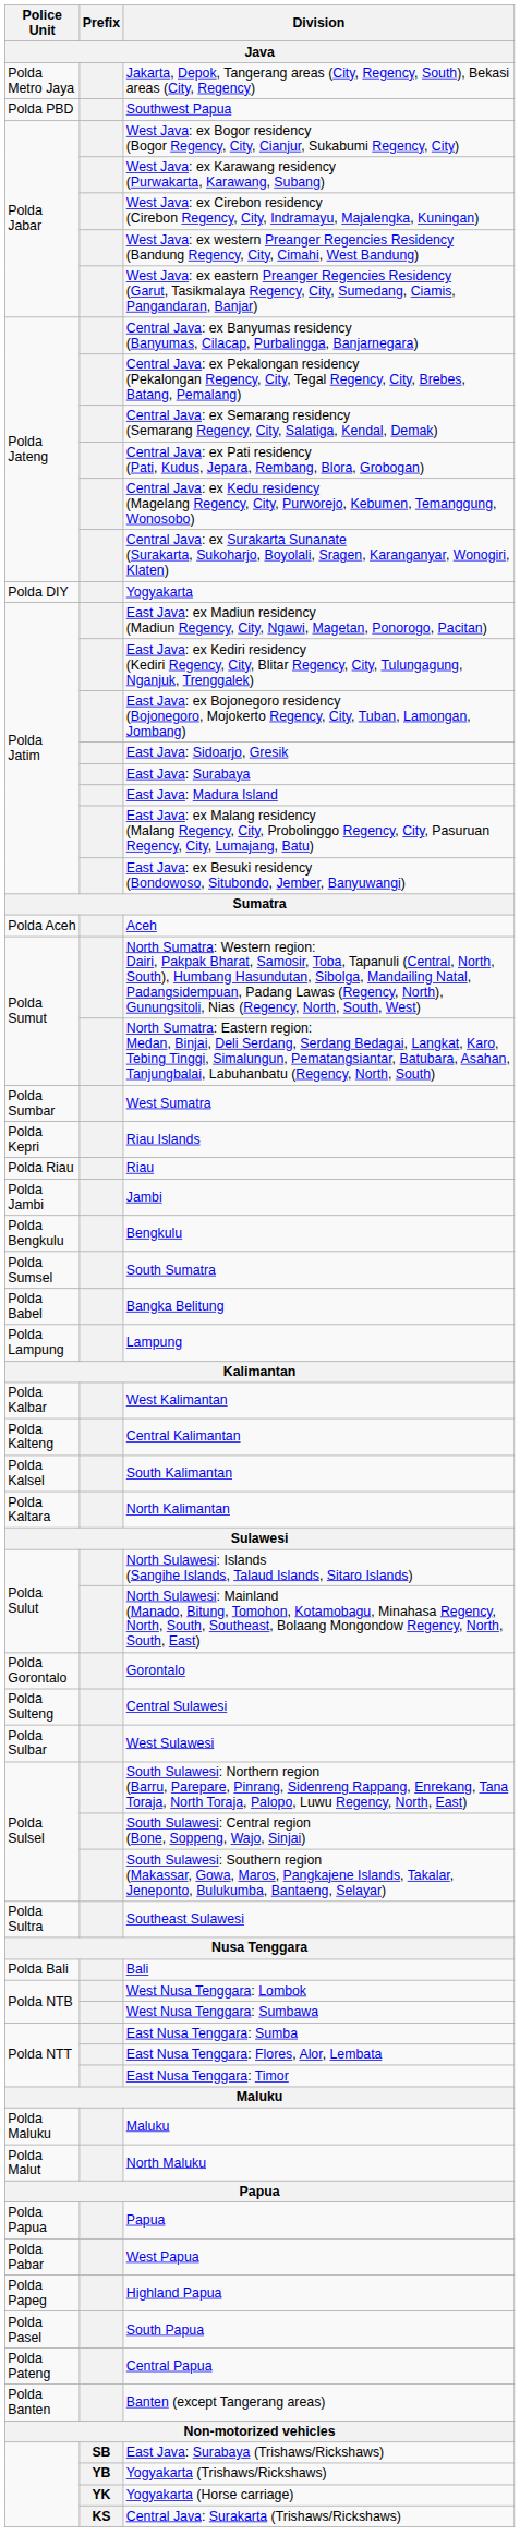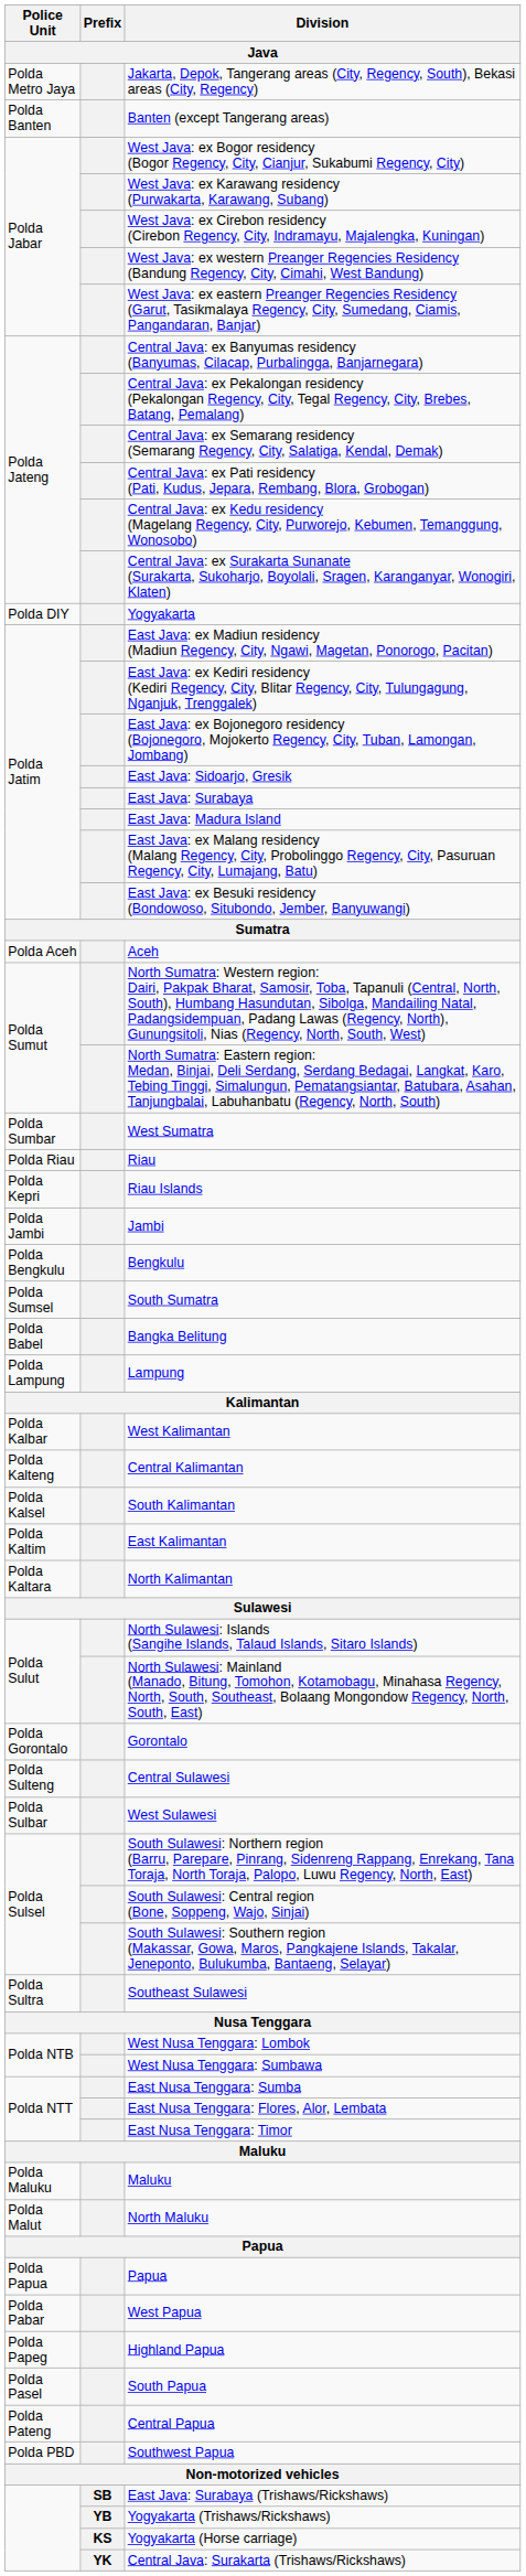 <table class="wikitable mw-collapsible">
 <tr>
 <th>Police Unit</th>
 <th>Prefix</th>
 <th>Division</th>
 </tr>
 <tr>
 <th colspan="3">Java</th>
 </tr>
 <tr>
 <td>Polda Metro Jaya</td>
 <th><strong></strong></th>
 <td><a href='#'>Jakarta</a>, <a href='#'>Depok</a>, Tangerang areas (<a href='#'>City</a>, <a href='#'>Regency</a>, <a href='#'>South</a>), Bekasi areas (<a href='#'>City</a>, <a href='#'>Regency</a>)</td>
 </tr>
 <tr>
-<td>Polda PBD</td>
+<td>Polda Banten</td>
 <th><strong></strong></th>
-<td><a href='#'>Southwest Papua</a></td>
+<td><a href='#'>Banten</a> (except Tangerang areas)</td>
 </tr>
 <tr>
 <td rowspan="5">Polda Jabar</td>
 <th><strong></strong></th>
 <td><a href='#'>West Java</a>: ex Bogor residency<br>(Bogor <a href='#'>Regency</a>, <a href='#'>City</a>, <a href='#'>Cianjur</a>, Sukabumi <a href='#'>Regency</a>, <a href='#'>City</a>)</td>
 </tr>
 <tr>
 <th><strong></strong></th>
 <td><a href='#'>West Java</a>: ex Karawang residency<br>(<a href='#'>Purwakarta</a>, <a href='#'>Karawang</a>, <a href='#'>Subang</a>)</td>
 </tr>
 <tr>
 <th><strong></strong></th>
 <td><a href='#'>West Java</a>: ex Cirebon residency<br>(Cirebon <a href='#'>Regency</a>, <a href='#'>City</a>, <a href='#'>Indramayu</a>, <a href='#'>Majalengka</a>, <a href='#'>Kuningan</a>)</td>
 </tr>
 <tr>
 <th><strong></strong></th>
 <td><a href='#'>West Java</a>: ex western <a href='#'>Preanger Regencies Residency</a><br>(Bandung <a href='#'>Regency</a>, <a href='#'>City</a>, <a href='#'>Cimahi</a>, <a href='#'>West Bandung</a>)</td>
 </tr>
 <tr>
 <th><strong></strong></th>
 <td><a href='#'>West Java</a>: ex eastern <a href='#'>Preanger Regencies Residency</a><br>(<a href='#'>Garut</a>, Tasikmalaya <a href='#'>Regency</a>, <a href='#'>City</a>, <a href='#'>Sumedang</a>, <a href='#'>Ciamis</a>, <a href='#'>Pangandaran</a>, <a href='#'>Banjar</a>)</td>
 </tr>
 <tr>
 <td rowspan="6">Polda Jateng</td>
 <th><strong></strong></th>
 <td><a href='#'>Central Java</a>: ex Banyumas residency<br>(<a href='#'>Banyumas</a>, <a href='#'>Cilacap</a>, <a href='#'>Purbalingga</a>, <a href='#'>Banjarnegara</a>)</td>
 </tr>
 <tr>
 <th><strong></strong></th>
 <td><a href='#'>Central Java</a>: ex Pekalongan residency<br>(Pekalongan <a href='#'>Regency</a>, <a href='#'>City</a>, Tegal <a href='#'>Regency</a>, <a href='#'>City</a>, <a href='#'>Brebes</a>, <a href='#'>Batang</a>, <a href='#'>Pemalang</a>)</td>
 </tr>
 <tr>
 <th><strong></strong></th>
 <td><a href='#'>Central Java</a>: ex Semarang residency<br>(Semarang <a href='#'>Regency</a>, <a href='#'>City</a>, <a href='#'>Salatiga</a>, <a href='#'>Kendal</a>, <a href='#'>Demak</a>)</td>
 </tr>
 <tr>
 <th><strong></strong></th>
 <td><a href='#'>Central Java</a>: ex Pati residency<br>(<a href='#'>Pati</a>, <a href='#'>Kudus</a>, <a href='#'>Jepara</a>, <a href='#'>Rembang</a>, <a href='#'>Blora</a>, <a href='#'>Grobogan</a>)</td>
 </tr>
 <tr>
 <th><strong></strong></th>
 <td><a href='#'>Central Java</a>: ex <a href='#'>Kedu residency</a><br>(Magelang <a href='#'>Regency</a>, <a href='#'>City</a>, <a href='#'>Purworejo</a>, <a href='#'>Kebumen</a>, <a href='#'>Temanggung</a>, <a href='#'>Wonosobo</a>)</td>
 </tr>
 <tr>
 <th><strong></strong></th>
 <td><a href='#'>Central Java</a>: ex <a href='#'>Surakarta Sunanate</a><br>(<a href='#'>Surakarta</a>, <a href='#'>Sukoharjo</a>, <a href='#'>Boyolali</a>, <a href='#'>Sragen</a>, <a href='#'>Karanganyar</a>, <a href='#'>Wonogiri</a>, <a href='#'>Klaten</a>)</td>
 </tr>
 <tr>
 <td>Polda DIY</td>
 <th><strong></strong></th>
 <td><a href='#'>Yogyakarta</a></td>
 </tr>
 <tr>
 <td rowspan="8">Polda Jatim</td>
 <th><strong></strong></th>
 <td><a href='#'>East Java</a>: ex Madiun residency<br>(Madiun <a href='#'>Regency</a>, <a href='#'>City</a>, <a href='#'>Ngawi</a>, <a href='#'>Magetan</a>, <a href='#'>Ponorogo</a>, <a href='#'>Pacitan</a>)</td>
 </tr>
 <tr>
 <th><strong></strong></th>
 <td><a href='#'>East Java</a>: ex Kediri residency<br>(Kediri <a href='#'>Regency</a>, <a href='#'>City</a>, Blitar <a href='#'>Regency</a>, <a href='#'>City</a>, <a href='#'>Tulungagung</a>, <a href='#'>Nganjuk</a>, <a href='#'>Trenggalek</a>)</td>
 </tr>
 <tr>
 <th><strong></strong></th>
 <td><a href='#'>East Java</a>: ex Bojonegoro residency<br>(<a href='#'>Bojonegoro</a>, Mojokerto <a href='#'>Regency</a>, <a href='#'>City</a>, <a href='#'>Tuban</a>, <a href='#'>Lamongan</a>, <a href='#'>Jombang</a>)</td>
 </tr>
 <tr>
 <th><strong></strong></th>
 <td><a href='#'>East Java</a>: <a href='#'>Sidoarjo</a>, <a href='#'>Gresik</a></td>
 </tr>
 <tr>
 <th><strong></strong></th>
 <td><a href='#'>East Java</a>: <a href='#'>Surabaya</a></td>
 </tr>
 <tr>
 <th><strong></strong></th>
 <td><a href='#'>East Java</a>: <a href='#'>Madura Island</a></td>
 </tr>
 <tr>
 <th><strong></strong></th>
 <td><a href='#'>East Java</a>: ex Malang residency<br>(Malang <a href='#'>Regency</a>, <a href='#'>City</a>, Probolinggo <a href='#'>Regency</a>, <a href='#'>City</a>, Pasuruan <a href='#'>Regency</a>, <a href='#'>City</a>, <a href='#'>Lumajang</a>, <a href='#'>Batu</a>)</td>
 </tr>
 <tr>
 <th><strong></strong></th>
 <td><a href='#'>East Java</a>: ex Besuki residency<br>(<a href='#'>Bondowoso</a>, <a href='#'>Situbondo</a>, <a href='#'>Jember</a>, <a href='#'>Banyuwangi</a>)</td>
 </tr>
 <tr>
 <th colspan="3">Sumatra</th>
 </tr>
 <tr>
 <td>Polda Aceh</td>
 <th><strong></strong></th>
 <td><a href='#'>Aceh</a></td>
 </tr>
 <tr>
 <td rowspan="2">Polda Sumut</td>
 <th><strong></strong></th>
 <td><a href='#'>North Sumatra</a>: Western region:<br><a href='#'>Dairi</a>, <a href='#'>Pakpak Bharat</a>, <a href='#'>Samosir</a>, <a href='#'>Toba</a>, Tapanuli (<a href='#'>Central</a>, <a href='#'>North</a>, <a href='#'>South</a>), <a href='#'>Humbang Hasundutan</a>, <a href='#'>Sibolga</a>, <a href='#'>Mandailing Natal</a>, <a href='#'>Padangsidempuan</a>, Padang Lawas (<a href='#'>Regency</a>, <a href='#'>North</a>), <a href='#'>Gunungsitoli</a>, Nias (<a href='#'>Regency</a>, <a href='#'>North</a>, <a href='#'>South</a>, <a href='#'>West</a>)</td>
 </tr>
 <tr>
 <th><strong></strong></th>
 <td><a href='#'>North Sumatra</a>: Eastern region:<br><a href='#'>Medan</a>, <a href='#'>Binjai</a>, <a href='#'>Deli Serdang</a>, <a href='#'>Serdang Bedagai</a>, <a href='#'>Langkat</a>, <a href='#'>Karo</a>, <a href='#'>Tebing Tinggi</a>, <a href='#'>Simalungun</a>, <a href='#'>Pematangsiantar</a>, <a href='#'>Batubara</a>, <a href='#'>Asahan</a>, <a href='#'>Tanjungbalai</a>, Labuhanbatu (<a href='#'>Regency</a>, <a href='#'>North</a>, <a href='#'>South</a>)</td>
 </tr>
 <tr>
 <td>Polda Sumbar</td>
 <th><strong></strong></th>
 <td><a href='#'>West Sumatra</a></td>
 </tr>
 <tr>
+<td>Polda Riau</td>
+<th><strong></strong></th>
+<td><a href='#'>Riau</a></td>
+</tr>
+<tr>
 <td>Polda Kepri</td>
 <th><strong></strong></th>
 <td><a href='#'>Riau Islands</a></td>
-</tr>
-<tr>
-<td>Polda Riau</td>
-<th><strong></strong></th>
-<td><a href='#'>Riau</a></td>
 </tr>
 <tr>
 <td>Polda Jambi</td>
 <th><strong></strong></th>
 <td><a href='#'>Jambi</a></td>
 </tr>
 <tr>
 <td>Polda Bengkulu</td>
 <th><strong></strong></th>
 <td><a href='#'>Bengkulu</a></td>
 </tr>
 <tr>
 <td>Polda Sumsel</td>
 <th><strong></strong></th>
 <td><a href='#'>South Sumatra</a></td>
 </tr>
 <tr>
 <td>Polda Babel</td>
 <th><strong></strong></th>
 <td><a href='#'>Bangka Belitung</a></td>
 </tr>
 <tr>
 <td>Polda Lampung</td>
 <th><strong></strong></th>
 <td><a href='#'>Lampung</a></td>
 </tr>
 <tr>
 <th colspan="3">Kalimantan</th>
 </tr>
 <tr>
 <td>Polda Kalbar</td>
 <th><strong></strong></th>
 <td><a href='#'>West Kalimantan</a></td>
 </tr>
 <tr>
 <td>Polda Kalteng</td>
 <th><strong></strong></th>
 <td><a href='#'>Central Kalimantan</a></td>
 </tr>
 <tr>
 <td>Polda Kalsel</td>
 <th><strong></strong></th>
 <td><a href='#'>South Kalimantan</a></td>
+</tr>
+<tr>
+<td>Polda Kaltim</td>
+<th><strong></strong></th>
+<td><a href='#'>East Kalimantan</a></td>
 </tr>
 <tr>
 <td>Polda Kaltara</td>
 <th><strong></strong></th>
 <td><a href='#'>North Kalimantan</a></td>
 </tr>
 <tr>
 <th colspan="3">Sulawesi</th>
 </tr>
 <tr>
 <td rowspan="2">Polda Sulut</td>
 <th><strong></strong></th>
 <td><a href='#'>North Sulawesi</a>: Islands<br>(<a href='#'>Sangihe Islands</a>, <a href='#'>Talaud Islands</a>, <a href='#'>Sitaro Islands</a>)</td>
 </tr>
 <tr>
 <th><strong></strong></th>
 <td><a href='#'>North Sulawesi</a>: Mainland<br>(<a href='#'>Manado</a>, <a href='#'>Bitung</a>, <a href='#'>Tomohon</a>, <a href='#'>Kotamobagu</a>, Minahasa <a href='#'>Regency</a>, <a href='#'>North</a>, <a href='#'>South</a>, <a href='#'>Southeast</a>, Bolaang Mongondow <a href='#'>Regency</a>, <a href='#'>North</a>, <a href='#'>South</a>, <a href='#'>East</a>)</td>
 </tr>
 <tr>
 <td>Polda Gorontalo</td>
 <th><strong></strong></th>
 <td><a href='#'>Gorontalo</a></td>
 </tr>
 <tr>
 <td>Polda Sulteng</td>
 <th><strong></strong></th>
 <td><a href='#'>Central Sulawesi</a></td>
 </tr>
 <tr>
 <td>Polda Sulbar</td>
 <th><strong></strong></th>
 <td><a href='#'>West Sulawesi</a></td>
 </tr>
 <tr>
 <td rowspan="3">Polda Sulsel</td>
 <th><strong></strong></th>
 <td><a href='#'>South Sulawesi</a>: Northern region<br>(<a href='#'>Barru</a>, <a href='#'>Parepare</a>, <a href='#'>Pinrang</a>, <a href='#'>Sidenreng Rappang</a>, <a href='#'>Enrekang</a>, <a href='#'>Tana Toraja</a>, <a href='#'>North Toraja</a>, <a href='#'>Palopo</a>, Luwu <a href='#'>Regency</a>, <a href='#'>North</a>, <a href='#'>East</a>)</td>
 </tr>
 <tr>
 <th><strong></strong></th>
 <td><a href='#'>South Sulawesi</a>: Central region<br>(<a href='#'>Bone</a>, <a href='#'>Soppeng</a>, <a href='#'>Wajo</a>, <a href='#'>Sinjai</a>)</td>
 </tr>
 <tr>
 <th><strong></strong></th>
 <td><a href='#'>South Sulawesi</a>: Southern region<br>(<a href='#'>Makassar</a>, <a href='#'>Gowa</a>, <a href='#'>Maros</a>, <a href='#'>Pangkajene Islands</a>, <a href='#'>Takalar</a>, <a href='#'>Jeneponto</a>, <a href='#'>Bulukumba</a>, <a href='#'>Bantaeng</a>, <a href='#'>Selayar</a>)</td>
 </tr>
 <tr>
 <td>Polda Sultra</td>
 <th><strong></strong></th>
 <td><a href='#'>Southeast Sulawesi</a></td>
 </tr>
 <tr>
 <th colspan="3">Nusa Tenggara</th>
-</tr>
-<tr>
-<td>Polda Bali</td>
-<th><strong></strong></th>
-<td><a href='#'>Bali</a></td>
 </tr>
 <tr>
 <td rowspan="2">Polda NTB</td>
 <th><strong></strong></th>
 <td><a href='#'>West Nusa Tenggara</a>: <a href='#'>Lombok</a></td>
 </tr>
 <tr>
 <th><strong></strong></th>
 <td><a href='#'>West Nusa Tenggara</a>: <a href='#'>Sumbawa</a></td>
 </tr>
 <tr>
 <td rowspan="3">Polda NTT</td>
 <th><strong></strong></th>
 <td><a href='#'>East Nusa Tenggara</a>: <a href='#'>Sumba</a></td>
 </tr>
 <tr>
 <th><strong></strong></th>
 <td><a href='#'>East Nusa Tenggara</a>: <a href='#'>Flores</a>, <a href='#'>Alor</a>, <a href='#'>Lembata</a></td>
 </tr>
 <tr>
 <th><strong></strong></th>
 <td><a href='#'>East Nusa Tenggara</a>: <a href='#'>Timor</a></td>
 </tr>
 <tr>
 <th colspan="3">Maluku</th>
 </tr>
 <tr>
 <td>Polda Maluku</td>
 <th><strong></strong></th>
 <td><a href='#'>Maluku</a></td>
 </tr>
 <tr>
 <td>Polda Malut</td>
 <th><strong></strong></th>
 <td><a href='#'>North Maluku</a></td>
 </tr>
 <tr>
 <th colspan="3">Papua</th>
 </tr>
 <tr>
 <td>Polda Papua</td>
 <th><strong></strong></th>
 <td><a href='#'>Papua</a></td>
 </tr>
 <tr>
 <td>Polda Pabar</td>
 <th><strong></strong></th>
 <td><a href='#'>West Papua</a></td>
 </tr>
 <tr>
 <td>Polda Papeg</td>
 <th><strong></strong></th>
 <td><a href='#'>Highland Papua</a></td>
 </tr>
 <tr>
 <td>Polda Pasel</td>
 <th><strong></strong></th>
 <td><a href='#'>South Papua</a></td>
 </tr>
 <tr>
 <td>Polda Pateng</td>
 <th><strong></strong></th>
 <td><a href='#'>Central Papua</a></td>
 </tr>
 <tr>
-<td>Polda Banten</td>
+<td>Polda PBD</td>
 <th><strong></strong></th>
-<td><a href='#'>Banten</a> (except Tangerang areas)</td>
+<td><a href='#'>Southwest Papua</a></td>
 </tr>
 <tr>
 <th colspan="3">Non-motorized vehicles</th>
 </tr>
 <tr>
 <td rowspan="4"></td>
 <th>SB</th>
 <td><a href='#'>East Java</a>: <a href='#'>Surabaya</a> (Trishaws/Rickshaws)</td>
 </tr>
 <tr>
 <th>YB</th>
 <td><a href='#'>Yogyakarta</a> (Trishaws/Rickshaws)</td>
 </tr>
 <tr>
-<th>YK</th>
+<th>KS</th>
 <td><a href='#'>Yogyakarta</a> (Horse carriage)</td>
 </tr>
 <tr>
-<th>KS</th>
+<th>YK</th>
 <td><a href='#'>Central Java</a>: <a href='#'>Surakarta</a> (Trishaws/Rickshaws)</td>
 </tr>
 </table>
